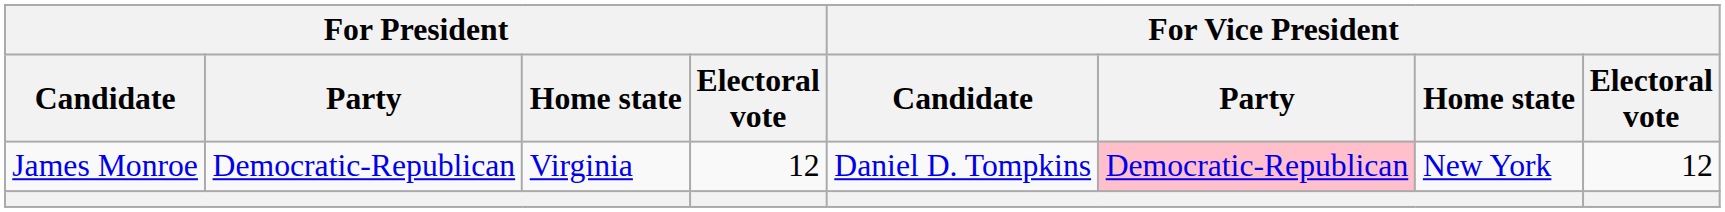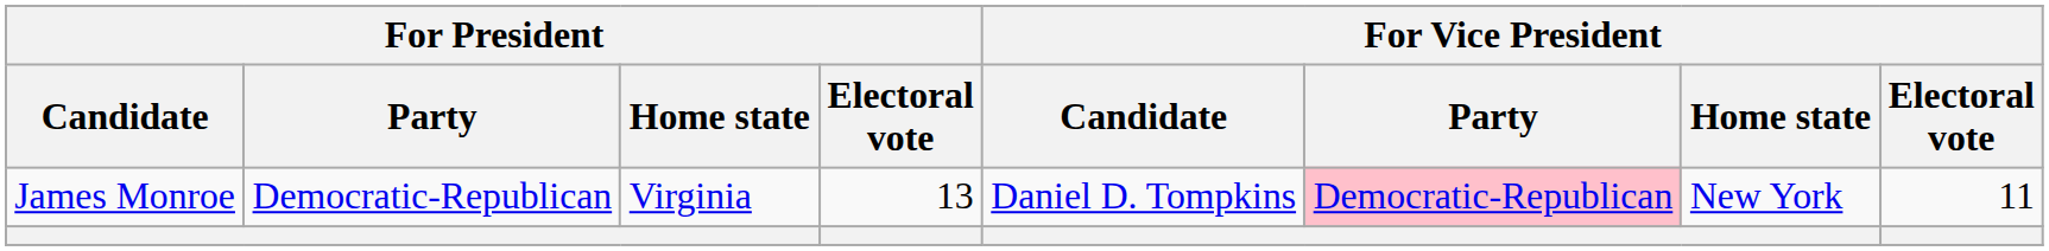 <table class=wikitable>
 <tr>
 <th colspan=4>For President</th>
 <th colspan=4>For Vice President</th>
 </tr>
 <tr>
 <th>Candidate</th>
 <th>Party</th>
 <th>Home state</th>
 <th>Electoral<br>vote</th>
 <th>Candidate</th>
 <th>Party</th>
 <th>Home state</th>
 <th>Electoral<br>vote</th>
 </tr>
 <tr>
 <td><a href='#'>James Monroe</a></td>
 <td><a href='#'>Democratic-Republican</a></td>
 <td><a href='#'>Virginia</a></td>
-<td align=right>12</td>
+<td align=right>13</td>
 <td><a href='#'>Daniel D. Tompkins</a></td>
 <td style="background: pink;"><a href='#'>Democratic-Republican</a></td>
 <td><a href='#'>New York</a></td>
-<td align=right>12</td>
+<td align=right>11</td>
 </tr>
 <tr>
 <th colspan=3></th>
 <th></th>
 <th colspan=3></th>
 <th></th>
 </tr>
 </table>
